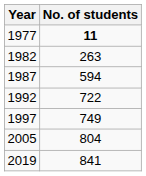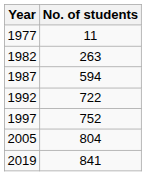 <table class="wikitable">
 <tr>
 <th>Year</th>
 <th>No. of students</th>
 </tr>
 <tr>
 <td>1977</td>
-<td align=center><strong>11</strong></td>
+<td align=center>11</td>
 </tr>
 <tr>
 <td>1982</td>
 <td align=center>263</td>
 </tr>
 <tr>
 <td>1987</td>
 <td align=center>594</td>
 </tr>
 <tr>
 <td>1992</td>
 <td align=center>722</td>
 </tr>
 <tr>
 <td>1997</td>
-<td align=center>749</td>
+<td align=center>752</td>
 </tr>
 <tr>
 <td>2005</td>
 <td align=center>804</td>
 </tr>
 <tr>
 <td>2019</td>
 <td align=center>841</td>
 </tr>
 </table>
